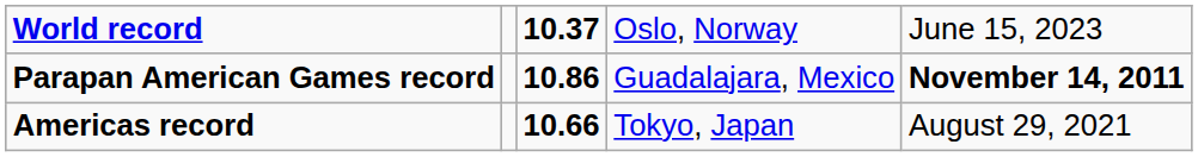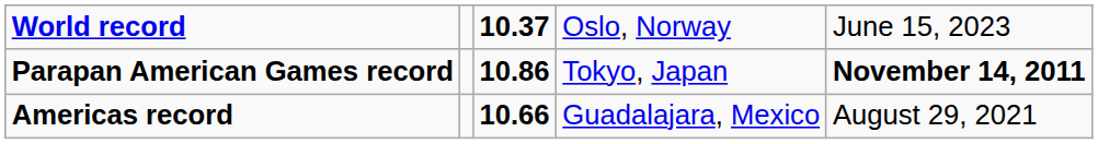 <table class="wikitable">
 <tr>
 <td><strong><a href='#'>World record</a></strong></td>
 <td></td>
 <td><strong>10.37</strong></td>
 <td><a href='#'>Oslo</a>, <a href='#'>Norway</a></td>
 <td>June 15, 2023</td>
 </tr>
 <tr>
 <td><strong>Parapan American Games record</strong></td>
 <td></td>
 <td><strong>10.86</strong></td>
-<td><a href='#'>Guadalajara</a>, <a href='#'>Mexico</a></td>
+<td><a href='#'>Tokyo</a>, <a href='#'>Japan</a></td>
 <td><strong>November 14, 2011</strong></td>
 </tr>
 <tr>
 <td><strong>Americas record</strong></td>
 <td></td>
 <td><strong>10.66</strong></td>
-<td><a href='#'>Tokyo</a>, <a href='#'>Japan</a></td>
+<td><a href='#'>Guadalajara</a>, <a href='#'>Mexico</a></td>
 <td>August 29, 2021</td>
 </tr>
 </table>
